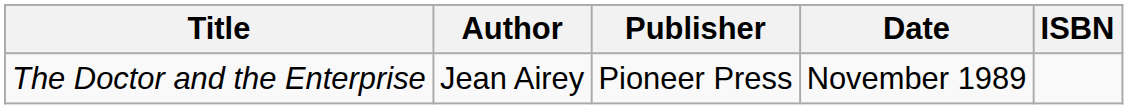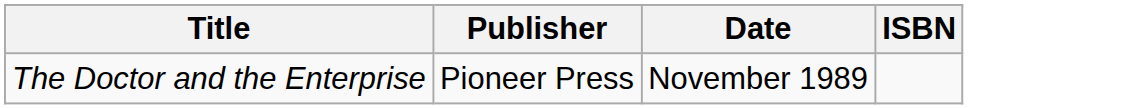 <table class="wikitable">
 <tr>
 <th>Title</th>
-<th>Author</th>
 <th>Publisher</th>
 <th>Date</th>
 <th>ISBN</th>
 </tr>
 <tr>
 <td><em>The Doctor and the Enterprise</em></td>
-<td>Jean Airey</td>
 <td>Pioneer Press</td>
 <td>November 1989</td>
 <td></td>
 </tr>
 </table>
